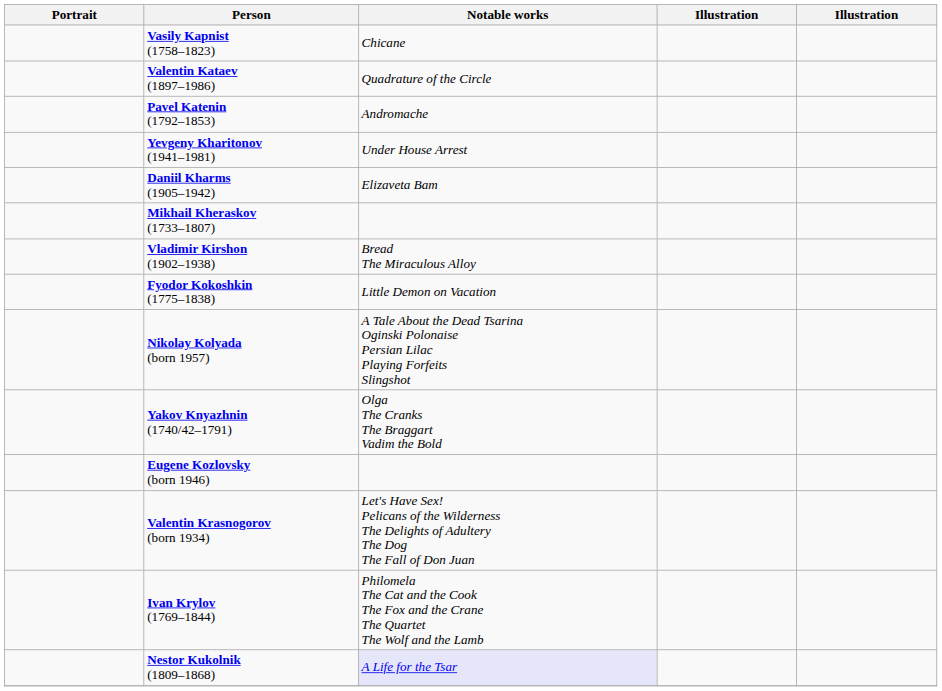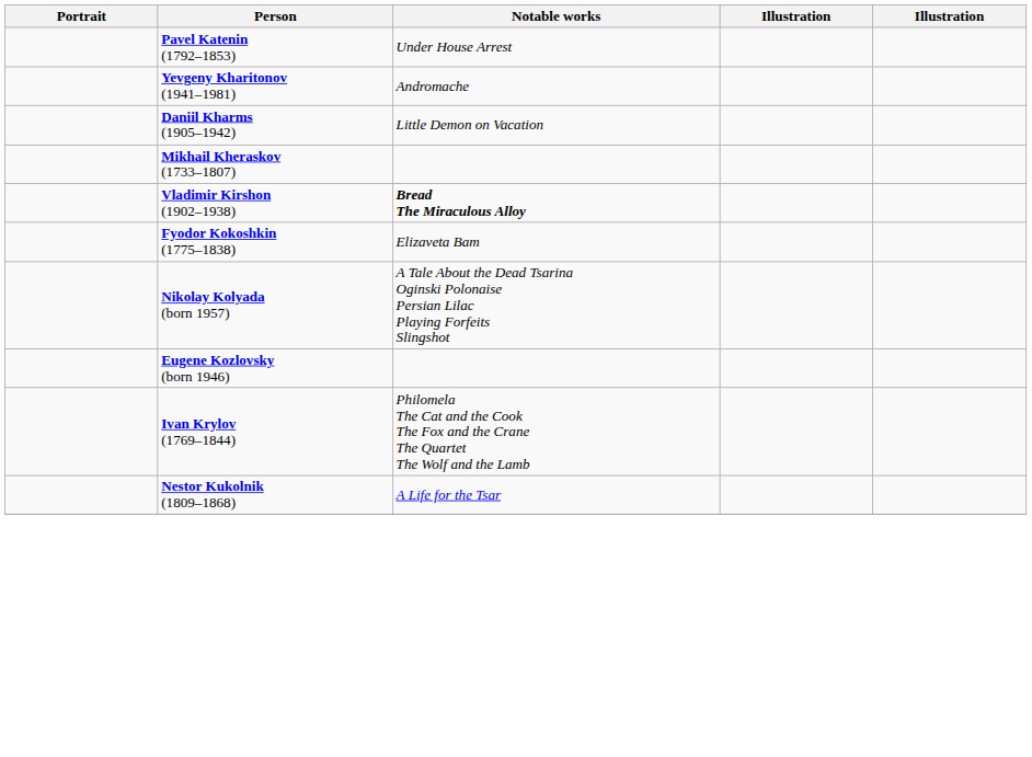 <table class="wikitable" style="width:90%;">
 <tr bgcolor="#cccccc">
 <th width=15%>Portrait</th>
 <th width=23%>Person</th>
 <th width=32%>Notable works</th>
 <th width=15%>Illustration</th>
 <th width=15%>Illustration</th>
 </tr>
 <tr>
 <td align=center></td>
-<td><strong><a href='#'>Vasily Kapnist</a></strong><br>(1758–1823)</td>
-<td><em>Chicane</em></td>
+<td><strong><a href='#'>Pavel Katenin</a></strong><br>(1792–1853)</td>
+<td><em>Under House Arrest</em></td>
 <td align=center></td>
 <td align=center></td>
 </tr>
 <tr>
 <td align=center></td>
-<td><strong><a href='#'>Valentin Kataev</a></strong><br>(1897–1986)</td>
-<td><em>Quadrature of the Circle</em></td>
-<td align=center></td>
-<td align=center></td>
-</tr>
-<tr>
-<td align=center></td>
-<td><strong><a href='#'>Pavel Katenin</a></strong><br>(1792–1853)</td>
+<td><strong><a href='#'>Yevgeny Kharitonov</a></strong><br>(1941–1981)</td>
 <td><em>Andromache</em></td>
 <td align=center></td>
 <td align=center></td>
 </tr>
 <tr>
 <td align=center></td>
-<td><strong><a href='#'>Yevgeny Kharitonov</a></strong><br>(1941–1981)</td>
-<td><em>Under House Arrest</em></td>
-<td align=center></td>
-<td align=center></td>
-</tr>
-<tr>
-<td align=center></td>
 <td><strong><a href='#'>Daniil Kharms</a></strong><br>(1905–1942)</td>
-<td><em>Elizaveta Bam</em></td>
+<td><em>Little Demon on Vacation</em></td>
 <td align=center></td>
 <td align=center></td>
 </tr>
 <tr>
 <td align=center></td>
 <td><strong><a href='#'>Mikhail Kheraskov</a></strong><br>(1733–1807)</td>
 <td></td>
 <td align=center></td>
 <td align=center></td>
 </tr>
 <tr>
 <td align=center></td>
 <td><strong><a href='#'>Vladimir Kirshon</a></strong><br>(1902–1938)</td>
-<td><em>Bread</em><br><em>The Miraculous Alloy</em></td>
+<td><strong><em>Bread</em><br><em>The Miraculous Alloy</em></strong></td>
 <td align=center></td>
 <td align=center></td>
 </tr>
 <tr>
 <td align=center></td>
 <td><strong><a href='#'>Fyodor Kokoshkin</a></strong><br>(1775–1838)</td>
-<td><em>Little Demon on Vacation</em></td>
+<td><em>Elizaveta Bam</em></td>
 <td align=center></td>
 <td align=center></td>
 </tr>
 <tr>
 <td align=center></td>
 <td><strong><a href='#'>Nikolay Kolyada</a></strong><br>(born 1957)</td>
 <td><em>A Tale About the Dead Tsarina</em><br><em>Oginski Polonaise</em><br><em>Persian Lilac</em><br><em>Playing Forfeits</em><br><em>Slingshot</em></td>
 <td align=center></td>
 <td align=center></td>
 </tr>
 <tr>
 <td align=center></td>
-<td><strong><a href='#'>Yakov Knyazhnin</a></strong><br>(1740/42–1791)</td>
-<td><em>Olga</em><br><em>The Cranks</em><br><em>The Braggart</em><br><em>Vadim the Bold</em></td>
-<td align=center></td>
-<td align=center></td>
-</tr>
-<tr>
-<td align=center></td>
 <td><strong><a href='#'>Eugene Kozlovsky</a></strong><br>(born 1946)</td>
 <td></td>
-<td align=center></td>
-<td align=center></td>
-</tr>
-<tr>
-<td></td>
-<td><strong><a href='#'>Valentin Krasnogorov</a></strong><br>(born 1934)</td>
-<td><em>Let's Have Sex!</em><br><em>Pelicans of the Wilderness</em><br><em>The Delights of Adultery</em><br><em>The Dog</em><br><em>The Fall of Don Juan</em></td>
 <td align=center></td>
 <td align=center></td>
 </tr>
 <tr>
 <td align=center></td>
 <td><strong><a href='#'>Ivan Krylov</a></strong><br>(1769–1844)</td>
 <td><em>Philomela</em><br><em>The Cat and the Сook</em><br><em>The Fox and the Crane</em><br><em>The Quartet</em><br><em>The Wolf and the Lamb</em></td>
 <td align=center></td>
 <td align=center></td>
 </tr>
 <tr>
 <td align=center></td>
 <td><strong><a href='#'>Nestor Kukolnik</a></strong><br>(1809–1868)</td>
-<td style="background: lavender;"><em><a href='#'>A Life for the Tsar</a></em></td>
+<td><em><a href='#'>A Life for the Tsar</a></em></td>
 <td align=center></td>
 <td align=center></td>
 </tr>
 <tr>
 </tr>
 </table>
